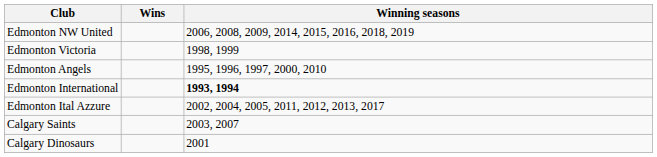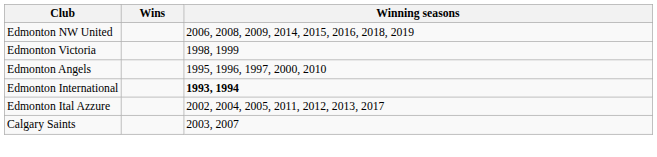 <table class="wikitable">
 <tr>
 <th style="width:18%;">Club</th>
 <th>Wins</th>
 <th>Winning seasons</th>
 </tr>
 <tr>
 <td>Edmonton NW United</td>
 <td></td>
 <td>2006, 2008, 2009, 2014, 2015, 2016, 2018, 2019</td>
 </tr>
 <tr>
 <td>Edmonton Victoria</td>
 <td></td>
 <td>1998, 1999</td>
 </tr>
 <tr>
 <td>Edmonton Angels</td>
 <td></td>
 <td>1995, 1996, 1997, 2000, 2010</td>
 </tr>
 <tr>
 <td>Edmonton International</td>
 <td></td>
 <td><strong>1993, 1994</strong></td>
 </tr>
 <tr>
 <td>Edmonton Ital Azzure</td>
 <td></td>
 <td>2002, 2004, 2005, 2011, 2012, 2013, 2017</td>
 </tr>
 <tr>
 <td>Calgary Saints</td>
 <td></td>
 <td>2003, 2007</td>
 </tr>
-<tr>
-<td>Calgary Dinosaurs</td>
-<td></td>
-<td>2001</td>
-</tr>
 </table>
